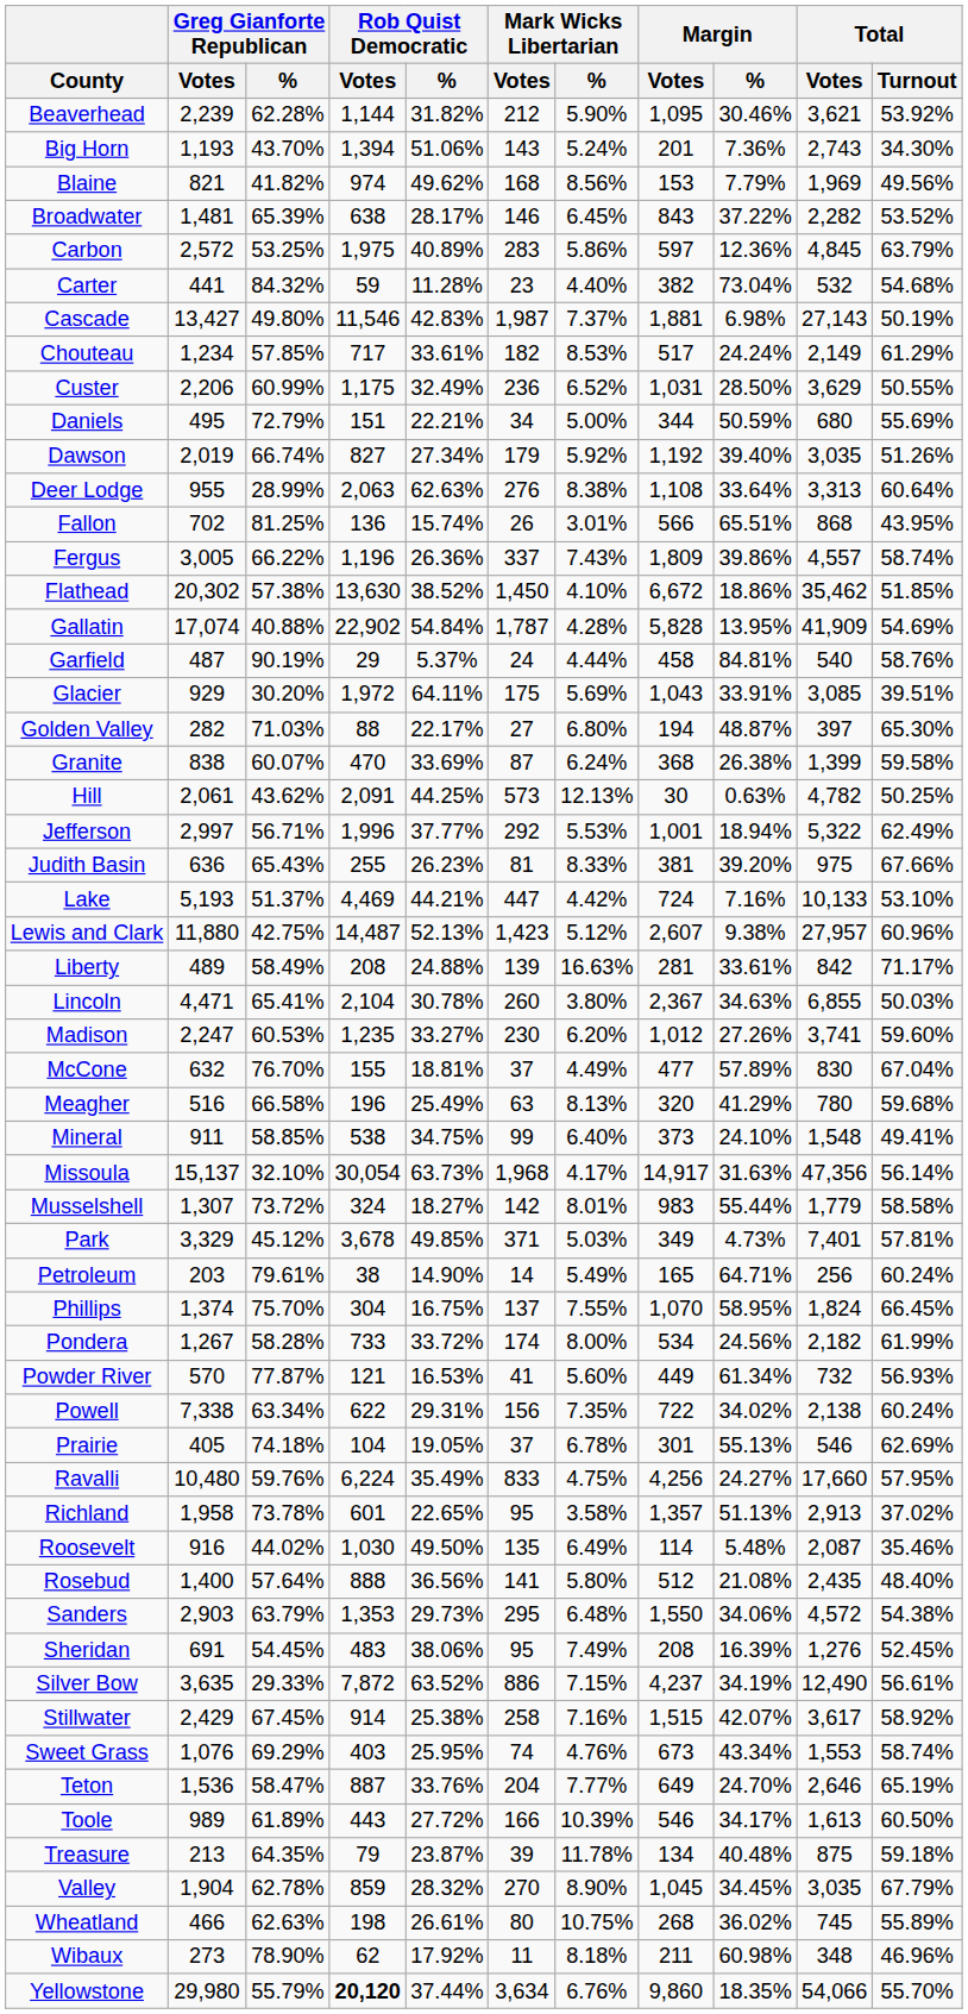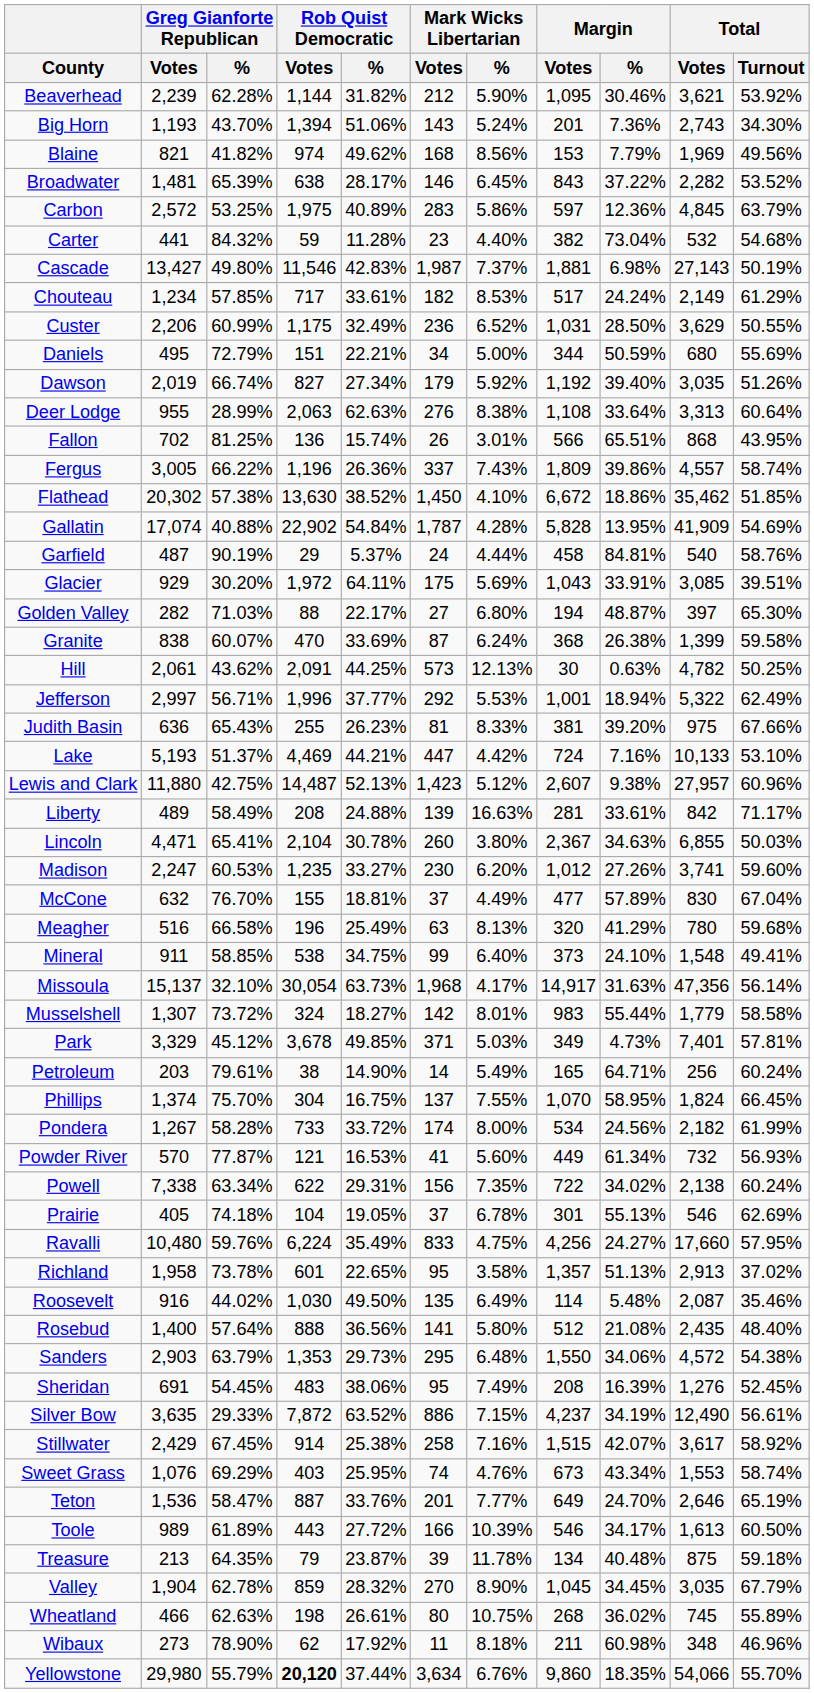 <table class="wikitable sortable" style="text-align:center">
 <tr>
 <th></th>
 <th style="text-align:center;" colspan="2"><a href='#'>Greg Gianforte</a><br>Republican</th>
 <th style="text-align:center;" colspan="2"><a href='#'>Rob Quist</a><br>Democratic</th>
 <th style="text-align:center;" colspan="2">Mark Wicks<br>Libertarian</th>
 <th style="text-align:center;" colspan="2">Margin</th>
 <th style="text-align:center;" colspan="2">Total</th>
 </tr>
 <tr>
 <th align=center>County</th>
 <th style="text-align:center;" data-sort-type="number">Votes</th>
 <th style="text-align:center;" data-sort-type="number">%</th>
 <th style="text-align:center;" data-sort-type="number">Votes</th>
 <th style="text-align:center;" data-sort-type="number">%</th>
 <th style="text-align:center;" data-sort-type="number">Votes</th>
 <th style="text-align:center;" data-sort-type="number">%</th>
 <th style="text-align:center;" data-sort-type="number">Votes</th>
 <th style="text-align:center;" data-sort-type="number">%</th>
 <th style="text-align:center;" data-sort-type="number">Votes</th>
 <th style="text-align:cente" data-sort- type="number">Turnout</th>
 </tr>
 <tr>
 <td align=center><a href='#'>Beaverhead</a></td>
 <td>2,239</td>
 <td>62.28%</td>
 <td>1,144</td>
 <td>31.82%</td>
 <td>212</td>
 <td>5.90%</td>
 <td>1,095</td>
 <td>30.46%</td>
 <td>3,621</td>
 <td>53.92%</td>
 </tr>
 <tr>
 <td align=center><a href='#'>Big Horn</a></td>
 <td>1,193</td>
 <td>43.70%</td>
 <td>1,394</td>
 <td>51.06%</td>
 <td>143</td>
 <td>5.24%</td>
 <td>201</td>
 <td>7.36%</td>
 <td>2,743</td>
 <td>34.30%</td>
 </tr>
 <tr>
 <td align=center><a href='#'>Blaine</a></td>
 <td>821</td>
 <td>41.82%</td>
 <td>974</td>
 <td>49.62%</td>
 <td>168</td>
 <td>8.56%</td>
 <td>153</td>
 <td>7.79%</td>
 <td>1,969</td>
 <td>49.56%</td>
 </tr>
 <tr>
 <td align=center><a href='#'>Broadwater</a></td>
 <td>1,481</td>
 <td>65.39%</td>
 <td>638</td>
 <td>28.17%</td>
 <td>146</td>
 <td>6.45%</td>
 <td>843</td>
 <td>37.22%</td>
 <td>2,282</td>
 <td>53.52%</td>
 </tr>
 <tr>
 <td align=center><a href='#'>Carbon</a></td>
 <td>2,572</td>
 <td>53.25%</td>
 <td>1,975</td>
 <td>40.89%</td>
 <td>283</td>
 <td>5.86%</td>
 <td>597</td>
 <td>12.36%</td>
 <td>4,845</td>
 <td>63.79%</td>
 </tr>
 <tr>
 <td align=center><a href='#'>Carter</a></td>
 <td>441</td>
 <td>84.32%</td>
 <td>59</td>
 <td>11.28%</td>
 <td>23</td>
 <td>4.40%</td>
 <td>382</td>
 <td>73.04%</td>
 <td>532</td>
 <td>54.68%</td>
 </tr>
 <tr>
 <td align=center><a href='#'>Cascade</a></td>
 <td>13,427</td>
 <td>49.80%</td>
 <td>11,546</td>
 <td>42.83%</td>
 <td>1,987</td>
 <td>7.37%</td>
 <td>1,881</td>
 <td>6.98%</td>
 <td>27,143</td>
 <td>50.19%</td>
 </tr>
 <tr>
 <td align=center><a href='#'>Chouteau</a></td>
 <td>1,234</td>
 <td>57.85%</td>
 <td>717</td>
 <td>33.61%</td>
 <td>182</td>
 <td>8.53%</td>
 <td>517</td>
 <td>24.24%</td>
 <td>2,149</td>
 <td>61.29%</td>
 </tr>
 <tr>
 <td align=center><a href='#'>Custer</a></td>
 <td>2,206</td>
 <td>60.99%</td>
 <td>1,175</td>
 <td>32.49%</td>
 <td>236</td>
 <td>6.52%</td>
 <td>1,031</td>
 <td>28.50%</td>
 <td>3,629</td>
 <td>50.55%</td>
 </tr>
 <tr>
 <td align=center><a href='#'>Daniels</a></td>
 <td>495</td>
 <td>72.79%</td>
 <td>151</td>
 <td>22.21%</td>
 <td>34</td>
 <td>5.00%</td>
 <td>344</td>
 <td>50.59%</td>
 <td>680</td>
 <td>55.69%</td>
 </tr>
 <tr>
 <td align=center><a href='#'>Dawson</a></td>
 <td>2,019</td>
 <td>66.74%</td>
 <td>827</td>
 <td>27.34%</td>
 <td>179</td>
 <td>5.92%</td>
 <td>1,192</td>
 <td>39.40%</td>
 <td>3,035</td>
 <td>51.26%</td>
 </tr>
 <tr>
 <td align=center><a href='#'>Deer Lodge</a></td>
 <td>955</td>
 <td>28.99%</td>
 <td>2,063</td>
 <td>62.63%</td>
 <td>276</td>
 <td>8.38%</td>
 <td>1,108</td>
 <td>33.64%</td>
 <td>3,313</td>
 <td>60.64%</td>
 </tr>
 <tr>
 <td align=center><a href='#'>Fallon</a></td>
 <td>702</td>
 <td>81.25%</td>
 <td>136</td>
 <td>15.74%</td>
 <td>26</td>
 <td>3.01%</td>
 <td>566</td>
 <td>65.51%</td>
 <td>868</td>
 <td>43.95%</td>
 </tr>
 <tr>
 <td align=center><a href='#'>Fergus</a></td>
 <td>3,005</td>
 <td>66.22%</td>
 <td>1,196</td>
 <td>26.36%</td>
 <td>337</td>
 <td>7.43%</td>
 <td>1,809</td>
 <td>39.86%</td>
 <td>4,557</td>
 <td>58.74%</td>
 </tr>
 <tr>
 <td align=center><a href='#'>Flathead</a></td>
 <td>20,302</td>
 <td>57.38%</td>
 <td>13,630</td>
 <td>38.52%</td>
 <td>1,450</td>
 <td>4.10%</td>
 <td>6,672</td>
 <td>18.86%</td>
 <td>35,462</td>
 <td>51.85%</td>
 </tr>
 <tr>
 <td align=center><a href='#'>Gallatin</a></td>
 <td>17,074</td>
 <td>40.88%</td>
 <td>22,902</td>
 <td>54.84%</td>
 <td>1,787</td>
 <td>4.28%</td>
 <td>5,828</td>
 <td>13.95%</td>
 <td>41,909</td>
 <td>54.69%</td>
 </tr>
 <tr>
 <td align=center><a href='#'>Garfield</a></td>
 <td>487</td>
 <td>90.19%</td>
 <td>29</td>
 <td>5.37%</td>
 <td>24</td>
 <td>4.44%</td>
 <td>458</td>
 <td>84.81%</td>
 <td>540</td>
 <td>58.76%</td>
 </tr>
 <tr>
 <td align=center><a href='#'>Glacier</a></td>
 <td>929</td>
 <td>30.20%</td>
 <td>1,972</td>
 <td>64.11%</td>
 <td>175</td>
 <td>5.69%</td>
 <td>1,043</td>
 <td>33.91%</td>
 <td>3,085</td>
 <td>39.51%</td>
 </tr>
 <tr>
 <td align=center><a href='#'>Golden Valley</a></td>
 <td>282</td>
 <td>71.03%</td>
 <td>88</td>
 <td>22.17%</td>
 <td>27</td>
 <td>6.80%</td>
 <td>194</td>
 <td>48.87%</td>
 <td>397</td>
 <td>65.30%</td>
 </tr>
 <tr>
 <td align=center><a href='#'>Granite</a></td>
 <td>838</td>
 <td>60.07%</td>
 <td>470</td>
 <td>33.69%</td>
 <td>87</td>
 <td>6.24%</td>
 <td>368</td>
 <td>26.38%</td>
 <td>1,399</td>
 <td>59.58%</td>
 </tr>
 <tr>
 <td align=center><a href='#'>Hill</a></td>
 <td>2,061</td>
 <td>43.62%</td>
 <td>2,091</td>
 <td>44.25%</td>
 <td>573</td>
 <td>12.13%</td>
 <td>30</td>
 <td>0.63%</td>
 <td>4,782</td>
 <td>50.25%</td>
 </tr>
 <tr>
 <td align=center><a href='#'>Jefferson</a></td>
 <td>2,997</td>
 <td>56.71%</td>
 <td>1,996</td>
 <td>37.77%</td>
 <td>292</td>
 <td>5.53%</td>
 <td>1,001</td>
 <td>18.94%</td>
 <td>5,322</td>
 <td>62.49%</td>
 </tr>
 <tr>
 <td align=center><a href='#'>Judith Basin</a></td>
 <td>636</td>
 <td>65.43%</td>
 <td>255</td>
 <td>26.23%</td>
 <td>81</td>
 <td>8.33%</td>
 <td>381</td>
 <td>39.20%</td>
 <td>975</td>
 <td>67.66%</td>
 </tr>
 <tr>
 <td align=center><a href='#'>Lake</a></td>
 <td>5,193</td>
 <td>51.37%</td>
 <td>4,469</td>
 <td>44.21%</td>
 <td>447</td>
 <td>4.42%</td>
 <td>724</td>
 <td>7.16%</td>
 <td>10,133</td>
 <td>53.10%</td>
 </tr>
 <tr>
 <td align=center><a href='#'>Lewis and Clark</a></td>
 <td>11,880</td>
 <td>42.75%</td>
 <td>14,487</td>
 <td>52.13%</td>
 <td>1,423</td>
 <td>5.12%</td>
 <td>2,607</td>
 <td>9.38%</td>
 <td>27,957</td>
 <td>60.96%</td>
 </tr>
 <tr>
 <td align=center><a href='#'>Liberty</a></td>
 <td>489</td>
 <td>58.49%</td>
 <td>208</td>
 <td>24.88%</td>
 <td>139</td>
 <td>16.63%</td>
 <td>281</td>
 <td>33.61%</td>
 <td>842</td>
 <td>71.17%</td>
 </tr>
 <tr>
 <td align=center><a href='#'>Lincoln</a></td>
 <td>4,471</td>
 <td>65.41%</td>
 <td>2,104</td>
 <td>30.78%</td>
 <td>260</td>
 <td>3.80%</td>
 <td>2,367</td>
 <td>34.63%</td>
 <td>6,855</td>
 <td>50.03%</td>
 </tr>
 <tr>
 <td align=center><a href='#'>Madison</a></td>
 <td>2,247</td>
 <td>60.53%</td>
 <td>1,235</td>
 <td>33.27%</td>
 <td>230</td>
 <td>6.20%</td>
 <td>1,012</td>
 <td>27.26%</td>
 <td>3,741</td>
 <td>59.60%</td>
 </tr>
 <tr>
 <td align=center><a href='#'>McCone</a></td>
 <td>632</td>
 <td>76.70%</td>
 <td>155</td>
 <td>18.81%</td>
 <td>37</td>
 <td>4.49%</td>
 <td>477</td>
 <td>57.89%</td>
 <td>830</td>
 <td>67.04%</td>
 </tr>
 <tr>
 <td align=center><a href='#'>Meagher</a></td>
 <td>516</td>
 <td>66.58%</td>
 <td>196</td>
 <td>25.49%</td>
 <td>63</td>
 <td>8.13%</td>
 <td>320</td>
 <td>41.29%</td>
 <td>780</td>
 <td>59.68%</td>
 </tr>
 <tr>
 <td align=center><a href='#'>Mineral</a></td>
 <td>911</td>
 <td>58.85%</td>
 <td>538</td>
 <td>34.75%</td>
 <td>99</td>
 <td>6.40%</td>
 <td>373</td>
 <td>24.10%</td>
 <td>1,548</td>
 <td>49.41%</td>
 </tr>
 <tr>
 <td align=center><a href='#'>Missoula</a></td>
 <td>15,137</td>
 <td>32.10%</td>
 <td>30,054</td>
 <td>63.73%</td>
 <td>1,968</td>
 <td>4.17%</td>
 <td>14,917</td>
 <td>31.63%</td>
 <td>47,356</td>
 <td>56.14%</td>
 </tr>
 <tr>
 <td align=center><a href='#'>Musselshell</a></td>
 <td>1,307</td>
 <td>73.72%</td>
 <td>324</td>
 <td>18.27%</td>
 <td>142</td>
 <td>8.01%</td>
 <td>983</td>
 <td>55.44%</td>
 <td>1,779</td>
 <td>58.58%</td>
 </tr>
 <tr>
 <td align=center><a href='#'>Park</a></td>
 <td>3,329</td>
 <td>45.12%</td>
 <td>3,678</td>
 <td>49.85%</td>
 <td>371</td>
 <td>5.03%</td>
 <td>349</td>
 <td>4.73%</td>
 <td>7,401</td>
 <td>57.81%</td>
 </tr>
 <tr>
 <td align=center><a href='#'>Petroleum</a></td>
 <td>203</td>
 <td>79.61%</td>
 <td>38</td>
 <td>14.90%</td>
 <td>14</td>
 <td>5.49%</td>
 <td>165</td>
 <td>64.71%</td>
 <td>256</td>
 <td>60.24%</td>
 </tr>
 <tr>
 <td align=center><a href='#'>Phillips</a></td>
 <td>1,374</td>
 <td>75.70%</td>
 <td>304</td>
 <td>16.75%</td>
 <td>137</td>
 <td>7.55%</td>
 <td>1,070</td>
 <td>58.95%</td>
 <td>1,824</td>
 <td>66.45%</td>
 </tr>
 <tr>
 <td align=center><a href='#'>Pondera</a></td>
 <td>1,267</td>
 <td>58.28%</td>
 <td>733</td>
 <td>33.72%</td>
 <td>174</td>
 <td>8.00%</td>
 <td>534</td>
 <td>24.56%</td>
 <td>2,182</td>
 <td>61.99%</td>
 </tr>
 <tr>
 <td align=center><a href='#'>Powder River</a></td>
 <td>570</td>
 <td>77.87%</td>
 <td>121</td>
 <td>16.53%</td>
 <td>41</td>
 <td>5.60%</td>
 <td>449</td>
 <td>61.34%</td>
 <td>732</td>
 <td>56.93%</td>
 </tr>
 <tr>
 <td align=center><a href='#'>Powell</a></td>
 <td>7,338</td>
 <td>63.34%</td>
 <td>622</td>
 <td>29.31%</td>
 <td>156</td>
 <td>7.35%</td>
 <td>722</td>
 <td>34.02%</td>
 <td>2,138</td>
 <td>60.24%</td>
 </tr>
 <tr>
 <td align=center><a href='#'>Prairie</a></td>
 <td>405</td>
 <td>74.18%</td>
 <td>104</td>
 <td>19.05%</td>
 <td>37</td>
 <td>6.78%</td>
 <td>301</td>
 <td>55.13%</td>
 <td>546</td>
 <td>62.69%</td>
 </tr>
 <tr>
 <td align=center><a href='#'>Ravalli</a></td>
 <td>10,480</td>
 <td>59.76%</td>
 <td>6,224</td>
 <td>35.49%</td>
 <td>833</td>
 <td>4.75%</td>
 <td>4,256</td>
 <td>24.27%</td>
 <td>17,660</td>
 <td>57.95%</td>
 </tr>
 <tr>
 <td align=center><a href='#'>Richland</a></td>
 <td>1,958</td>
 <td>73.78%</td>
 <td>601</td>
 <td>22.65%</td>
 <td>95</td>
 <td>3.58%</td>
 <td>1,357</td>
 <td>51.13%</td>
 <td>2,913</td>
 <td>37.02%</td>
 </tr>
 <tr>
 <td align=center><a href='#'>Roosevelt</a></td>
 <td>916</td>
 <td>44.02%</td>
 <td>1,030</td>
 <td>49.50%</td>
 <td>135</td>
 <td>6.49%</td>
 <td>114</td>
 <td>5.48%</td>
 <td>2,087</td>
 <td>35.46%</td>
 </tr>
 <tr>
 <td align=center><a href='#'>Rosebud</a></td>
 <td>1,400</td>
 <td>57.64%</td>
 <td>888</td>
 <td>36.56%</td>
 <td>141</td>
 <td>5.80%</td>
 <td>512</td>
 <td>21.08%</td>
 <td>2,435</td>
 <td>48.40%</td>
 </tr>
 <tr>
 <td align=center><a href='#'>Sanders</a></td>
 <td>2,903</td>
 <td>63.79%</td>
 <td>1,353</td>
 <td>29.73%</td>
 <td>295</td>
 <td>6.48%</td>
 <td>1,550</td>
 <td>34.06%</td>
 <td>4,572</td>
 <td>54.38%</td>
 </tr>
 <tr>
 <td align=center><a href='#'>Sheridan</a></td>
 <td>691</td>
 <td>54.45%</td>
 <td>483</td>
 <td>38.06%</td>
 <td>95</td>
 <td>7.49%</td>
 <td>208</td>
 <td>16.39%</td>
 <td>1,276</td>
 <td>52.45%</td>
 </tr>
 <tr>
 <td align=center><a href='#'>Silver Bow</a></td>
 <td>3,635</td>
 <td>29.33%</td>
 <td>7,872</td>
 <td>63.52%</td>
 <td>886</td>
 <td>7.15%</td>
 <td>4,237</td>
 <td>34.19%</td>
 <td>12,490</td>
 <td>56.61%</td>
 </tr>
 <tr>
 <td align=center><a href='#'>Stillwater</a></td>
 <td>2,429</td>
 <td>67.45%</td>
 <td>914</td>
 <td>25.38%</td>
 <td>258</td>
 <td>7.16%</td>
 <td>1,515</td>
 <td>42.07%</td>
 <td>3,617</td>
 <td>58.92%</td>
 </tr>
 <tr>
 <td align=center><a href='#'>Sweet Grass</a></td>
 <td>1,076</td>
 <td>69.29%</td>
 <td>403</td>
 <td>25.95%</td>
 <td>74</td>
 <td>4.76%</td>
 <td>673</td>
 <td>43.34%</td>
 <td>1,553</td>
 <td>58.74%</td>
 </tr>
 <tr>
 <td align=center><a href='#'>Teton</a></td>
 <td>1,536</td>
 <td>58.47%</td>
 <td>887</td>
 <td>33.76%</td>
-<td>204</td>
+<td>201</td>
 <td>7.77%</td>
 <td>649</td>
 <td>24.70%</td>
 <td>2,646</td>
 <td>65.19%</td>
 </tr>
 <tr>
 <td align=center><a href='#'>Toole</a></td>
 <td>989</td>
 <td>61.89%</td>
 <td>443</td>
 <td>27.72%</td>
 <td>166</td>
 <td>10.39%</td>
 <td>546</td>
 <td>34.17%</td>
 <td>1,613</td>
 <td>60.50%</td>
 </tr>
 <tr>
 <td align=center><a href='#'>Treasure</a></td>
 <td>213</td>
 <td>64.35%</td>
 <td>79</td>
 <td>23.87%</td>
 <td>39</td>
 <td>11.78%</td>
 <td>134</td>
 <td>40.48%</td>
 <td>875</td>
 <td>59.18%</td>
 </tr>
 <tr>
 <td align=center><a href='#'>Valley</a></td>
 <td>1,904</td>
 <td>62.78%</td>
 <td>859</td>
 <td>28.32%</td>
 <td>270</td>
 <td>8.90%</td>
 <td>1,045</td>
 <td>34.45%</td>
 <td>3,035</td>
 <td>67.79%</td>
 </tr>
 <tr>
 <td align=center><a href='#'>Wheatland</a></td>
 <td>466</td>
 <td>62.63%</td>
 <td>198</td>
 <td>26.61%</td>
 <td>80</td>
 <td>10.75%</td>
 <td>268</td>
 <td>36.02%</td>
 <td>745</td>
 <td>55.89%</td>
 </tr>
 <tr>
 <td align=center><a href='#'>Wibaux</a></td>
 <td>273</td>
 <td>78.90%</td>
 <td>62</td>
 <td>17.92%</td>
 <td>11</td>
 <td>8.18%</td>
 <td>211</td>
 <td>60.98%</td>
 <td>348</td>
 <td>46.96%</td>
 </tr>
 <tr>
 <td align=center><a href='#'>Yellowstone</a></td>
 <td>29,980</td>
 <td>55.79%</td>
 <td><strong>20,120</strong></td>
 <td>37.44%</td>
 <td>3,634</td>
 <td>6.76%</td>
 <td>9,860</td>
 <td>18.35%</td>
 <td>54,066</td>
 <td>55.70%</td>
 </tr>
 </table>
